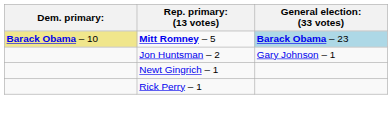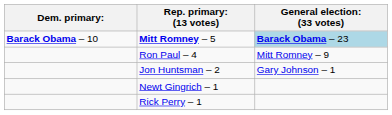 <table class="wikitable" width="70%">
 <tr>
 <th><strong>Dem. primary:</strong><br></th>
 <th><strong>Rep. primary:</strong><br>(13 votes)</th>
 <th><strong>General election:</strong><br>(33 votes)</th>
 </tr>
 <tr>
-<td style="background: khaki;"><strong><a href='#'>Barack Obama</a></strong> – 10</td>
+<td><strong><a href='#'>Barack Obama</a></strong> – 10</td>
 <td><strong><a href='#'>Mitt Romney</a></strong> – 5</td>
 <td style="background: lightblue;"><strong><a href='#'>Barack Obama</a></strong> – 23</td>
+</tr>
+<tr>
+<td></td>
+<td><a href='#'>Ron Paul</a> – 4</td>
+<td><a href='#'>Mitt Romney</a> – 9</td>
 </tr>
 <tr>
 <td></td>
 <td><a href='#'>Jon Huntsman</a> – 2</td>
 <td><a href='#'>Gary Johnson</a> – 1</td>
 </tr>
 <tr>
 <td></td>
 <td><a href='#'>Newt Gingrich</a> – 1</td>
 <td></td>
 </tr>
 <tr>
 <td></td>
 <td><a href='#'>Rick Perry</a> – 1</td>
 <td></td>
 </tr>
 </table>
